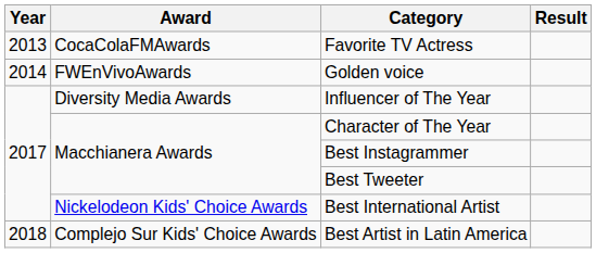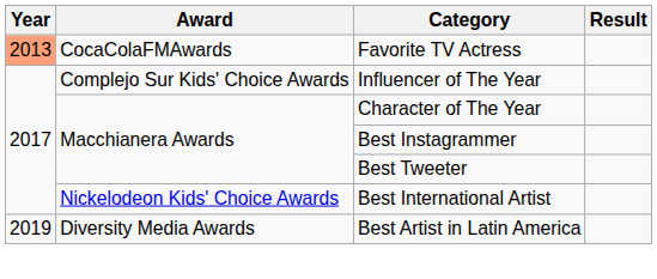 <table class="wikitable">
 <tr>
 <th>Year</th>
 <th>Award</th>
 <th>Category</th>
 <th>Result</th>
 </tr>
 <tr>
-<td>2013</td>
+<td style="background: lightsalmon;">2013</td>
 <td>CocaColaFMAwards</td>
 <td>Favorite TV Actress</td>
 <td></td>
 </tr>
 <tr>
-<td>2014</td>
-<td>FWEnVivoAwards</td>
-<td>Golden voice</td>
-<td></td>
-</tr>
-<tr>
 <td rowspan="5">2017</td>
-<td>Diversity Media Awards</td>
+<td>Complejo Sur Kids' Choice Awards</td>
 <td>Influencer of The Year</td>
 <td></td>
 </tr>
 <tr>
 <td rowspan="3">Macchianera Awards</td>
 <td>Character of The Year </td>
 <td></td>
 </tr>
 <tr>
 <td>Best Instagrammer </td>
 <td></td>
 </tr>
 <tr>
 <td>Best Tweeter</td>
 <td></td>
 </tr>
 <tr>
 <td><a href='#'>Nickelodeon Kids' Choice Awards</a></td>
 <td>Best International Artist</td>
 <td></td>
 </tr>
 <tr>
-<td>2018</td>
-<td>Complejo Sur Kids' Choice Awards</td>
+<td>2019</td>
+<td>Diversity Media Awards</td>
 <td>Best Artist in Latin America</td>
 <td></td>
 </tr>
 </table>
